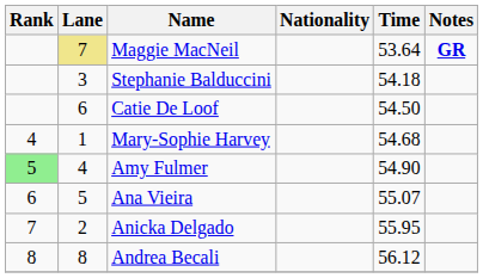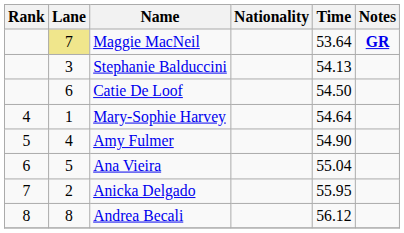 <table class="wikitable sortable" style="text-align:center">
 <tr>
 <th>Rank</th>
 <th>Lane</th>
 <th>Name</th>
 <th>Nationality</th>
 <th>Time</th>
 <th>Notes</th>
 </tr>
 <tr>
 <td></td>
 <td style="background: khaki;">7</td>
 <td align="left"><a href='#'>Maggie MacNeil</a></td>
 <td align="left"></td>
 <td>53.64</td>
 <td><strong><a href='#'>GR</a></strong></td>
 </tr>
 <tr>
 <td></td>
 <td>3</td>
 <td align="left"><a href='#'>Stephanie Balduccini</a></td>
 <td align="left"></td>
-<td>54.18</td>
+<td>54.13</td>
 <td></td>
 </tr>
 <tr>
 <td></td>
 <td>6</td>
 <td align="left"><a href='#'>Catie De Loof</a></td>
 <td align="left"></td>
 <td>54.50</td>
 <td></td>
 </tr>
 <tr>
 <td>4</td>
 <td>1</td>
 <td align="left"><a href='#'>Mary-Sophie Harvey</a></td>
 <td align="left"></td>
-<td>54.68</td>
+<td>54.64</td>
 <td></td>
 </tr>
 <tr>
-<td style="background: lightgreen;">5</td>
+<td>5</td>
 <td>4</td>
 <td align="left"><a href='#'>Amy Fulmer</a></td>
 <td align="left"></td>
 <td>54.90</td>
 <td></td>
 </tr>
 <tr>
 <td>6</td>
 <td>5</td>
 <td align="left"><a href='#'>Ana Vieira</a></td>
 <td align="left"></td>
-<td>55.07</td>
+<td>55.04</td>
 <td></td>
 </tr>
 <tr>
 <td>7</td>
 <td>2</td>
 <td align="left"><a href='#'>Anicka Delgado</a></td>
 <td align="left"></td>
 <td>55.95</td>
 <td></td>
 </tr>
 <tr>
 <td>8</td>
 <td>8</td>
 <td align="left"><a href='#'>Andrea Becali</a></td>
 <td align="left"></td>
 <td>56.12</td>
 <td></td>
 </tr>
 <tr>
 </tr>
 </table>
